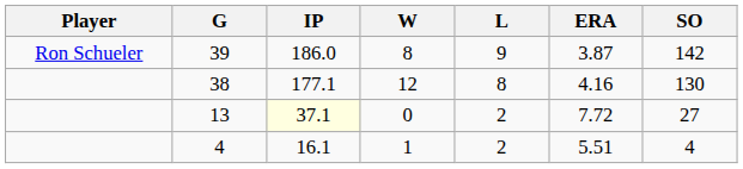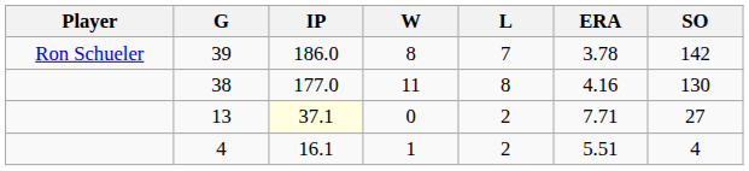 <table class="wikitable sortable">
 <tr>
 <th bgcolor="#DDDDFF" width="16%">Player</th>
 <th bgcolor="#DDDDFF" width="9%">G</th>
 <th bgcolor="#DDDDFF" width="9%">IP</th>
 <th bgcolor="#DDDDFF" width="9%">W</th>
 <th bgcolor="#DDDDFF" width="9%">L</th>
 <th bgcolor="#DDDDFF" width="9%">ERA</th>
 <th bgcolor="#DDDDFF" width="9%">SO</th>
 </tr>
 <tr align="center">
 <td><a href='#'>Ron Schueler</a></td>
 <td>39</td>
 <td>186.0</td>
 <td>8</td>
-<td>9</td>
-<td>3.87</td>
+<td>7</td>
+<td>3.78</td>
 <td>142</td>
 </tr>
 <tr align="center">
 <td></td>
 <td>38</td>
-<td>177.1</td>
-<td>12</td>
+<td>177.0</td>
+<td>11</td>
 <td>8</td>
 <td>4.16</td>
 <td>130</td>
 </tr>
 <tr align="center">
 <td></td>
 <td>13</td>
 <td style="background: lightyellow;">37.1</td>
 <td>0</td>
 <td>2</td>
-<td>7.72</td>
+<td>7.71</td>
 <td>27</td>
 </tr>
 <tr align="center">
 <td></td>
 <td>4</td>
 <td>16.1</td>
 <td>1</td>
 <td>2</td>
 <td>5.51</td>
 <td>4</td>
 </tr>
 </table>
